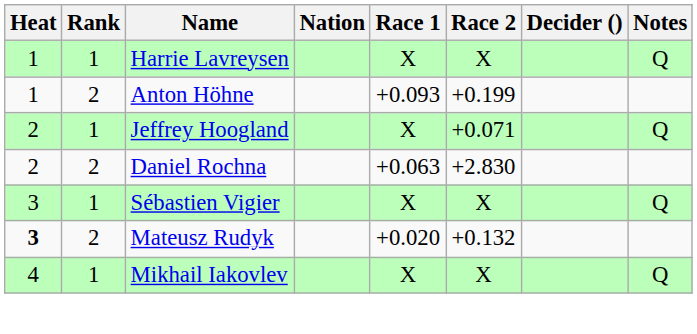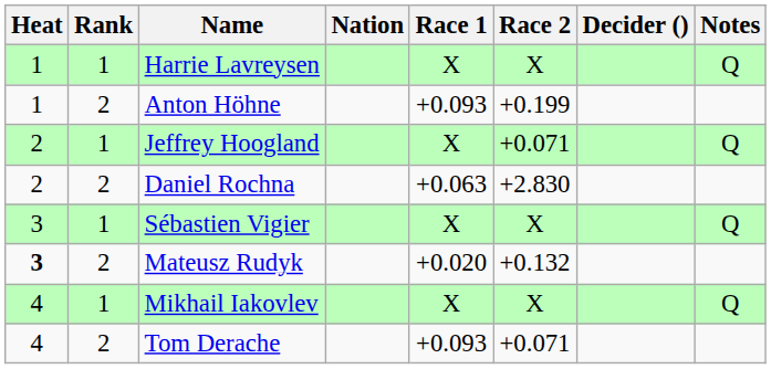 <table class="wikitable sortable" style="text-align:center">
 <tr>
 <th>Heat</th>
 <th>Rank</th>
 <th>Name</th>
 <th>Nation</th>
 <th>Race 1</th>
 <th>Race 2</th>
 <th>Decider ()</th>
 <th>Notes</th>
 </tr>
 <tr bgcolor=bbffbb>
 <td>1</td>
 <td>1</td>
 <td align=left><a href='#'>Harrie Lavreysen</a></td>
 <td align=left></td>
 <td>X</td>
 <td>X</td>
 <td></td>
 <td>Q</td>
 </tr>
 <tr>
 <td>1</td>
 <td>2</td>
 <td align=left><a href='#'>Anton Höhne</a></td>
 <td align=left></td>
 <td>+0.093</td>
 <td>+0.199</td>
 <td></td>
 <td></td>
 </tr>
 <tr bgcolor=bbffbb>
 <td>2</td>
 <td>1</td>
 <td align=left><a href='#'>Jeffrey Hoogland</a></td>
 <td align=left></td>
 <td>X</td>
 <td>+0.071</td>
 <td></td>
 <td>Q</td>
 </tr>
 <tr>
 <td>2</td>
 <td>2</td>
 <td align=left><a href='#'>Daniel Rochna</a></td>
 <td align=left></td>
 <td>+0.063</td>
 <td>+2.830</td>
 <td></td>
 <td></td>
 </tr>
 <tr bgcolor=bbffbb>
 <td>3</td>
 <td>1</td>
 <td align=left><a href='#'>Sébastien Vigier</a></td>
 <td align=left></td>
 <td>X</td>
 <td>X</td>
 <td></td>
 <td>Q</td>
 </tr>
 <tr>
 <td><strong>3</strong></td>
 <td>2</td>
 <td align=left><a href='#'>Mateusz Rudyk</a></td>
 <td align=left></td>
 <td>+0.020</td>
 <td>+0.132</td>
 <td></td>
 <td></td>
 </tr>
 <tr bgcolor=bbffbb>
 <td>4</td>
 <td>1</td>
 <td align=left><a href='#'>Mikhail Iakovlev</a></td>
 <td align=left></td>
 <td>X</td>
 <td>X</td>
 <td></td>
 <td>Q</td>
 </tr>
+<tr>
+<td>4</td>
+<td>2</td>
+<td align=left><a href='#'>Tom Derache</a></td>
+<td align=left></td>
+<td>+0.093</td>
+<td>+0.071</td>
+<td></td>
+<td></td>
+</tr>
 </table>
